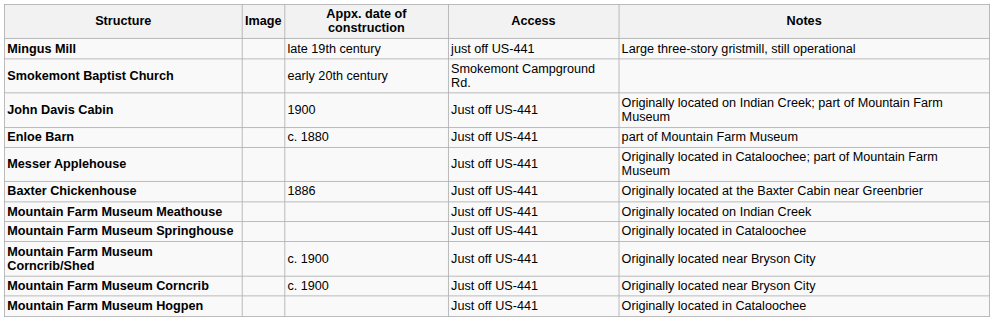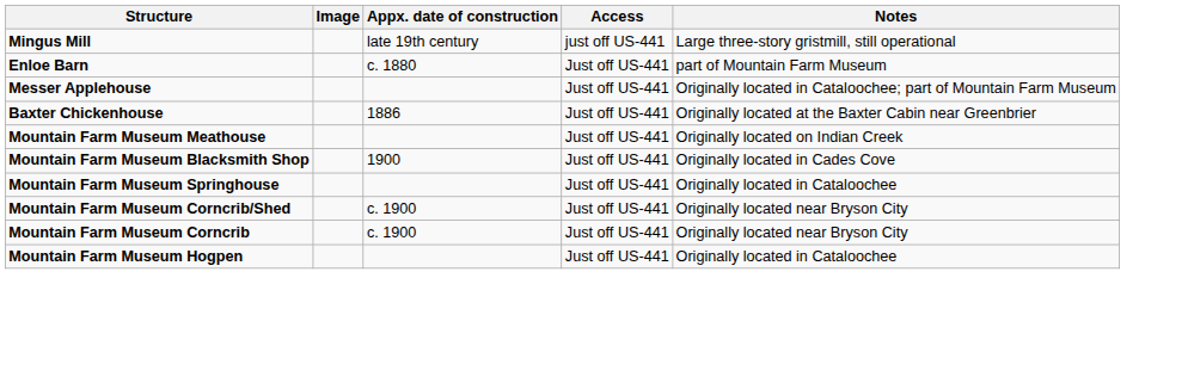 <table class="wikitable">
 <tr>
 <th>Structure</th>
 <th>Image</th>
 <th>Appx. date of construction</th>
 <th>Access</th>
 <th>Notes</th>
 </tr>
 <tr>
 <td><strong>Mingus Mill</strong></td>
 <td></td>
 <td>late 19th century</td>
 <td>just off US-441</td>
 <td>Large three-story gristmill, still operational</td>
-</tr>
-<tr>
-<td><strong>Smokemont Baptist Church</strong></td>
-<td></td>
-<td>early 20th century</td>
-<td>Smokemont Campground Rd.</td>
-<td></td>
-</tr>
-<tr>
-<td><strong>John Davis Cabin</strong></td>
-<td></td>
-<td>1900</td>
-<td>Just off US-441</td>
-<td>Originally located on Indian Creek; part of Mountain Farm Museum</td>
 </tr>
 <tr>
 <td><strong>Enloe Barn</strong></td>
 <td></td>
 <td>c. 1880</td>
 <td>Just off US-441</td>
 <td>part of Mountain Farm Museum</td>
 </tr>
 <tr>
 <td><strong>Messer Applehouse</strong></td>
 <td></td>
 <td></td>
 <td>Just off US-441</td>
 <td>Originally located in Cataloochee; part of Mountain Farm Museum</td>
 </tr>
 <tr>
 <td><strong>Baxter Chickenhouse</strong></td>
 <td></td>
 <td>1886</td>
 <td>Just off US-441</td>
 <td>Originally located at the Baxter Cabin near Greenbrier</td>
 </tr>
 <tr>
 <td><strong>Mountain Farm Museum Meathouse</strong></td>
 <td></td>
 <td></td>
 <td>Just off US-441</td>
 <td>Originally located on Indian Creek</td>
 </tr>
 <tr>
+<td><strong>Mountain Farm Museum Blacksmith Shop</strong></td>
+<td></td>
+<td>1900</td>
+<td>Just off US-441</td>
+<td>Originally located in Cades Cove</td>
+</tr>
+<tr>
 <td><strong>Mountain Farm Museum Springhouse</strong></td>
 <td></td>
 <td></td>
 <td>Just off US-441</td>
 <td>Originally located in Cataloochee</td>
 </tr>
 <tr>
 <td><strong>Mountain Farm Museum Corncrib/Shed</strong></td>
 <td></td>
 <td>c. 1900</td>
 <td>Just off US-441</td>
 <td>Originally located near Bryson City</td>
 </tr>
 <tr>
 <td><strong>Mountain Farm Museum Corncrib</strong></td>
 <td></td>
 <td>c. 1900</td>
 <td>Just off US-441</td>
 <td>Originally located near Bryson City</td>
 </tr>
 <tr>
 <td><strong>Mountain Farm Museum Hogpen</strong></td>
 <td></td>
 <td></td>
 <td>Just off US-441</td>
 <td>Originally located in Cataloochee</td>
 </tr>
 </table>
